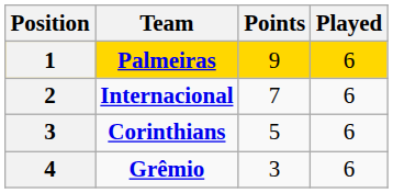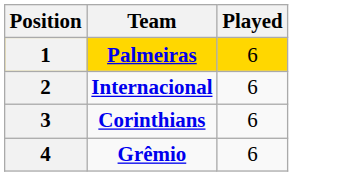 <table class="wikitable" style="text-align:center">
 <tr>
 <th>Position</th>
 <th>Team</th>
-<th>Points</th>
 <th>Played</th>
 </tr>
 <tr bgcolor="gold">
 <th>1</th>
 <td><strong><a href='#'>Palmeiras</a></strong></td>
-<td>9</td>
 <td>6</td>
 </tr>
 <tr>
 <th>2</th>
 <td><strong><a href='#'>Internacional</a></strong></td>
-<td>7</td>
 <td>6</td>
 </tr>
 <tr>
 <th>3</th>
 <td><strong><a href='#'>Corinthians</a></strong></td>
-<td>5</td>
 <td>6</td>
 </tr>
 <tr>
 <th>4</th>
 <td><strong><a href='#'>Grêmio</a></strong></td>
-<td>3</td>
 <td>6</td>
 </tr>
 </table>
